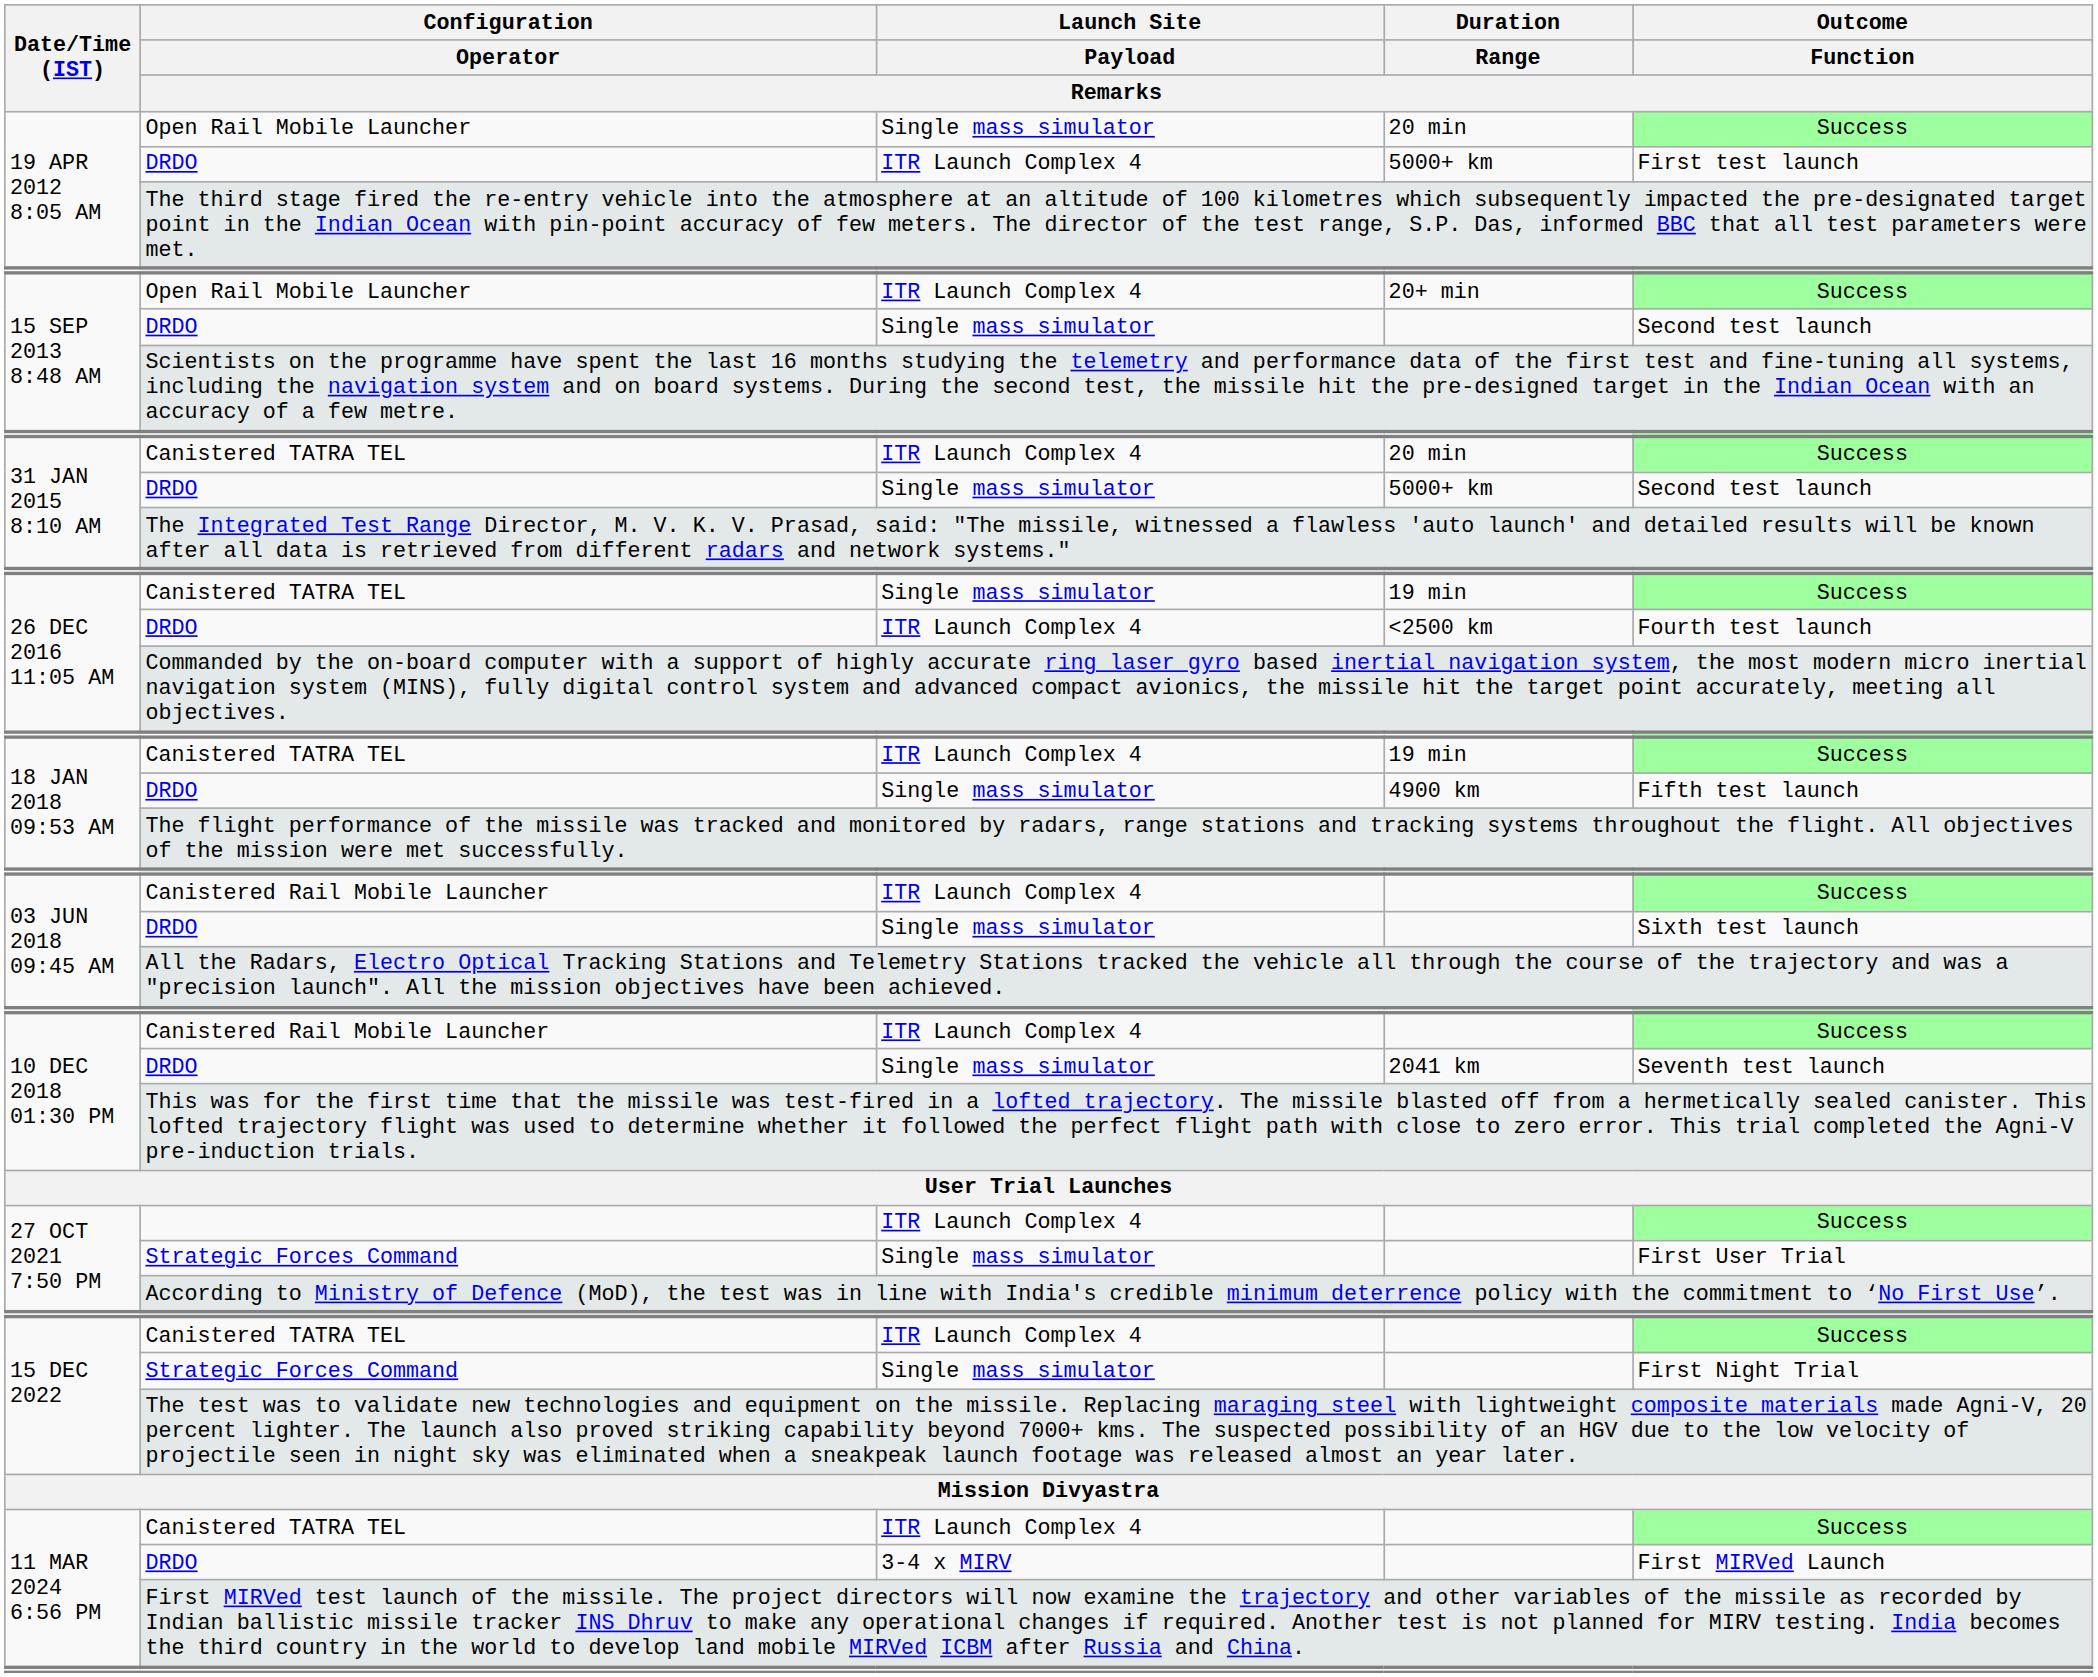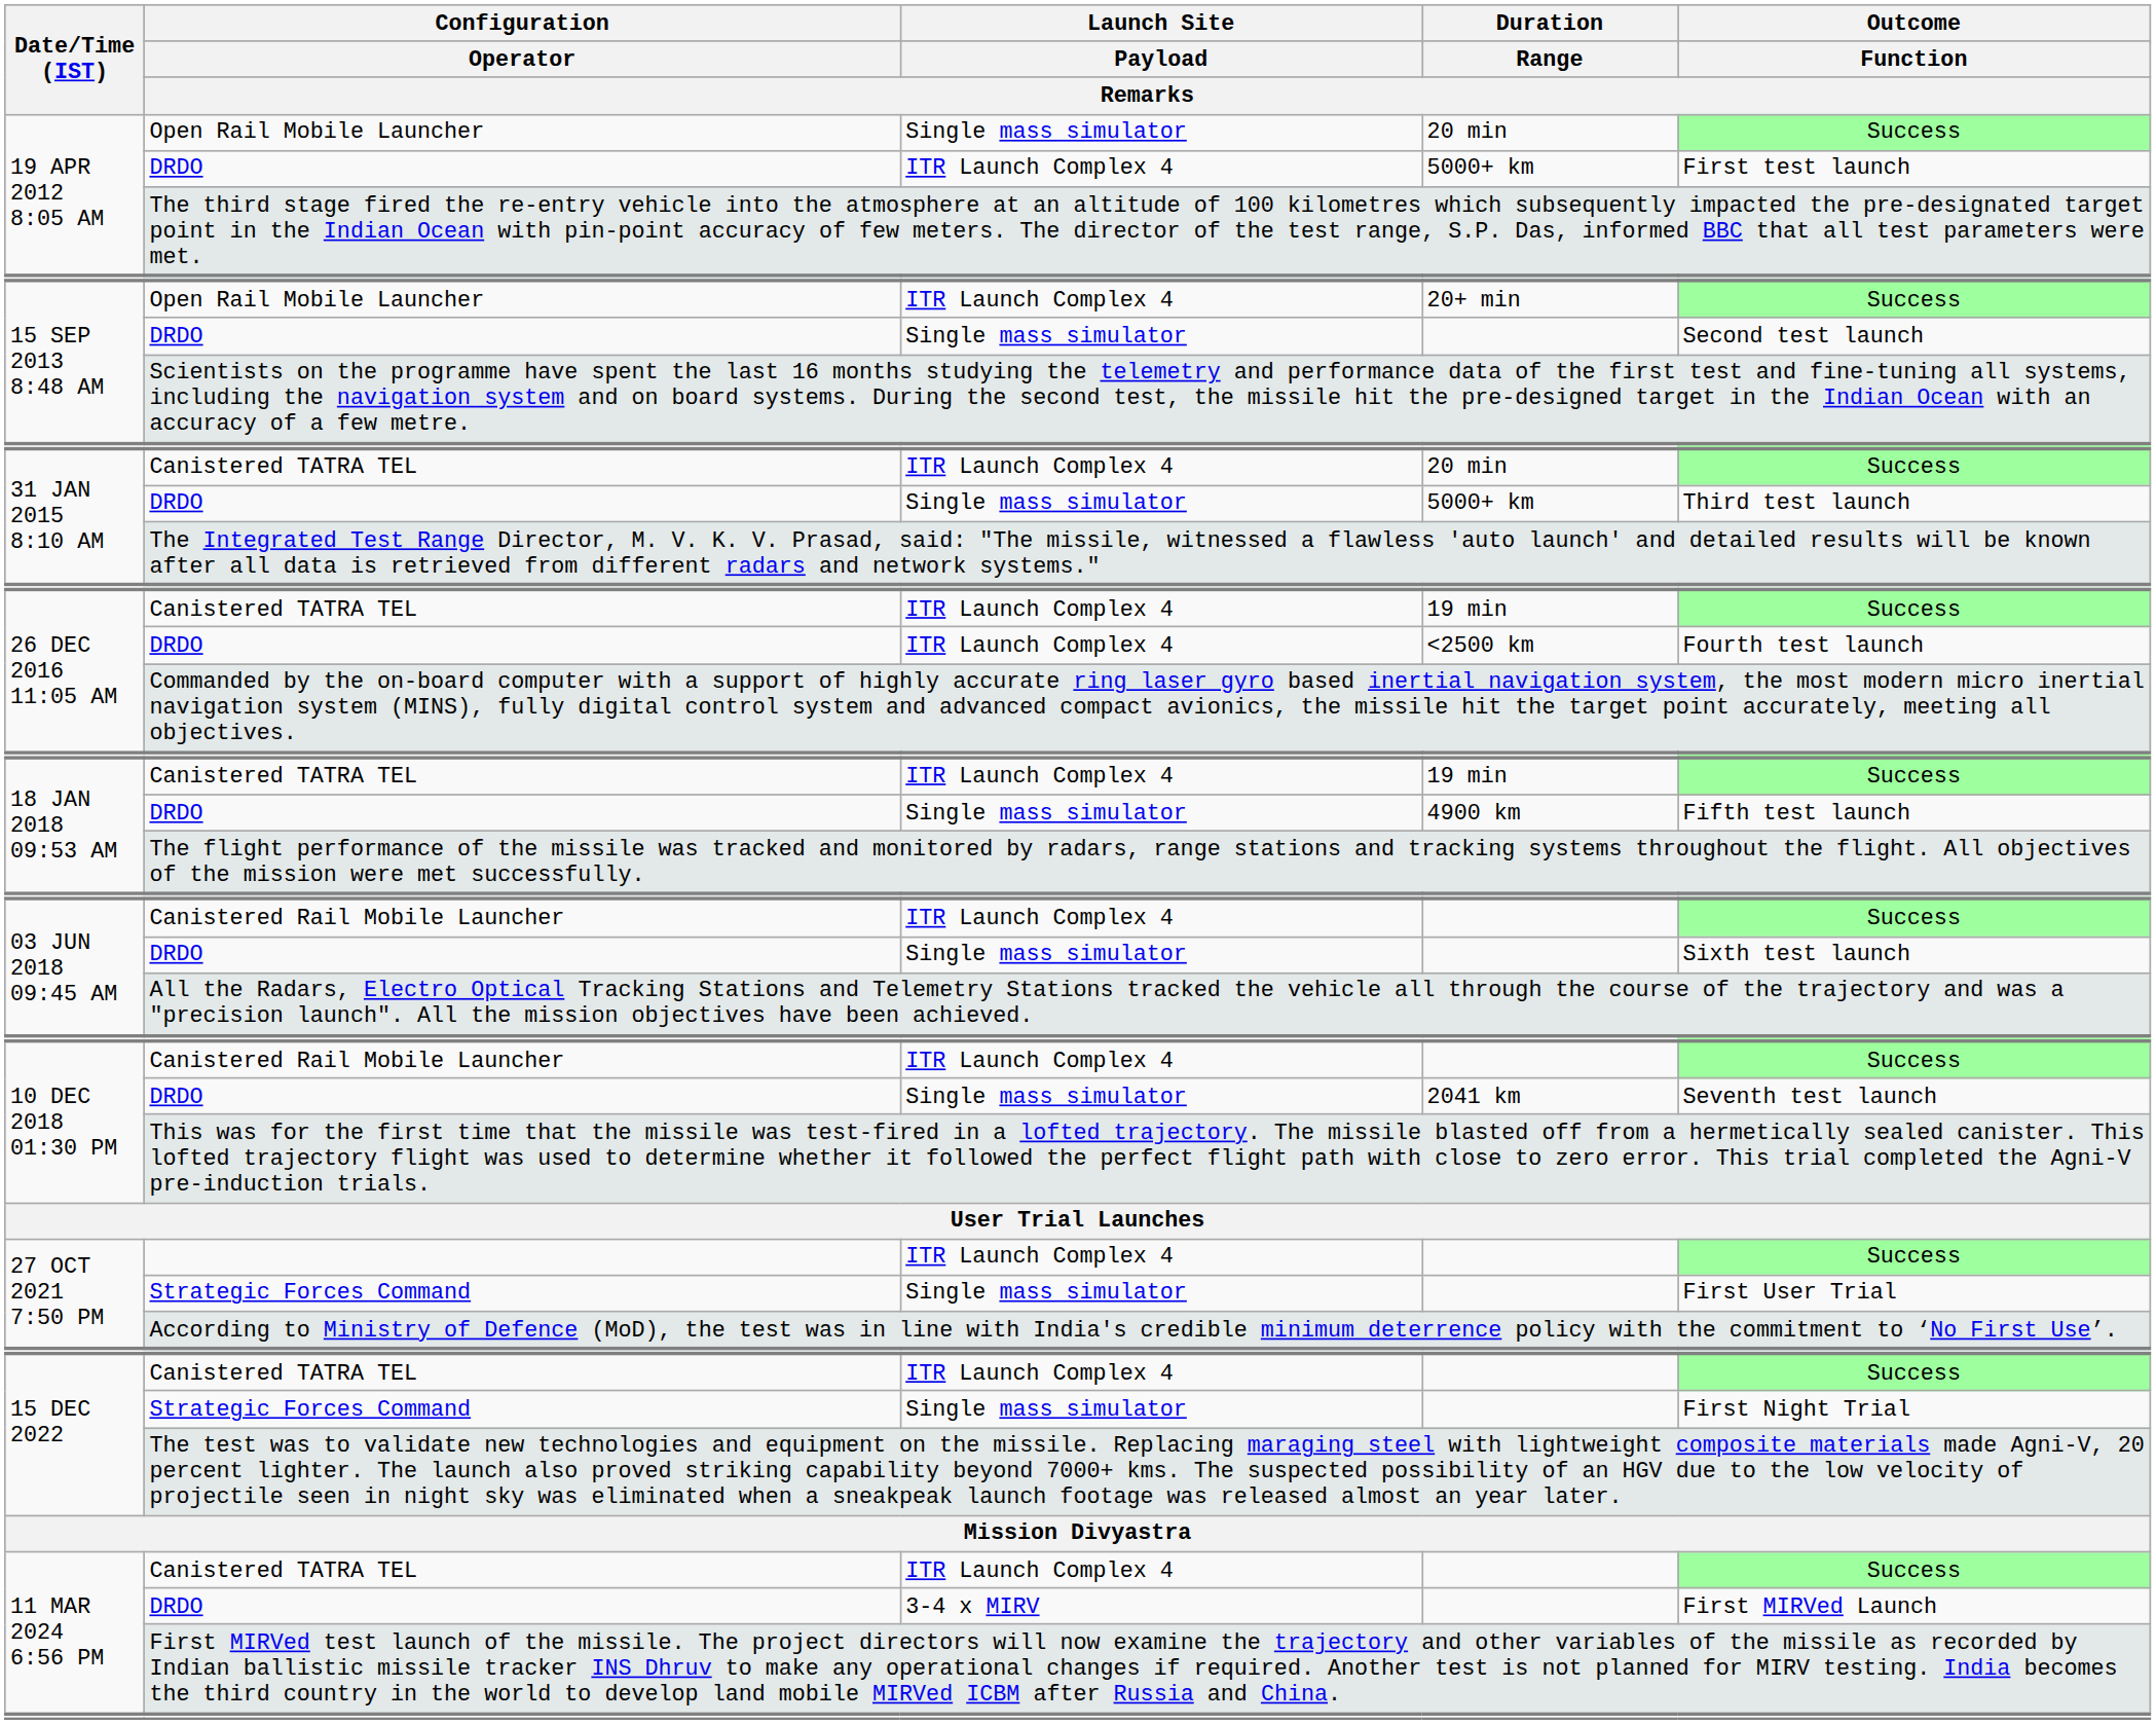 <table class="wikitable">
 <tr>
 <th rowspan="4">Date/Time<br>(<a href='#'>IST</a>)<br></th>
 <th>Configuration</th>
 <th rowspan="2">Launch Site</th>
 <th rowspan="2">Duration</th>
 <th rowspan="2">Outcome</th>
 </tr>
 <tr>
 <th rowspan="2">Operator</th>
 </tr>
 <tr>
 <th>Payload</th>
 <th>Range</th>
 <th>Function</th>
 </tr>
 <tr>
 <th colspan="4">Remarks</th>
 </tr>
 <tr>
 <td rowspan="3">19 APR 2012<br>8:05 AM<br></td>
 <td>Open Rail Mobile Launcher</td>
 <td>Single <a href='#'>mass simulator</a></td>
 <td>20 min</td>
 <td style="background: #9EFF9E; vertical-align: middle; text-align: center; " class="table-success">Success</td>
 </tr>
 <tr>
 <td><a href='#'>DRDO</a></td>
 <td><a href='#'>ITR</a> Launch Complex 4</td>
 <td>5000+ km</td>
 <td>First test launch</td>
 </tr>
 <tr style="border-bottom: double 5px grey">
 <td colspan="4" style="background-color:#e3e9e9;">The third stage fired the re-entry vehicle into the atmosphere at an altitude of 100 kilometres which subsequently impacted the pre-designated target point in the <a href='#'>Indian Ocean</a> with pin-point accuracy of few meters. The director of the test range, S.P. Das, informed <a href='#'>BBC</a> that all test parameters were met.</td>
 </tr>
 <tr>
 <td rowspan="3">15 SEP 2013<br>8:48 AM<br></td>
 <td>Open Rail Mobile Launcher</td>
 <td><a href='#'>ITR</a> Launch Complex 4</td>
 <td>20+ min</td>
 <td style="background: #9EFF9E; vertical-align: middle; text-align: center; " class="table-success">Success</td>
 </tr>
 <tr>
 <td><a href='#'>DRDO</a></td>
 <td>Single <a href='#'>mass simulator</a></td>
 <td></td>
 <td>Second test launch</td>
 </tr>
 <tr style="border-bottom: double 5px grey">
 <td colspan="4" style="background-color:#e3e9e9;">Scientists on the programme have spent the last 16 months studying the <a href='#'>telemetry</a> and performance data of the first test and fine-tuning all systems, including the <a href='#'>navigation system</a> and on board systems. During the second test, the missile hit the pre-designed target in the <a href='#'>Indian Ocean</a> with an accuracy of a few metre.</td>
 </tr>
 <tr>
 <td rowspan="3">31 JAN 2015<br>8:10 AM<br></td>
 <td>Canistered TATRA TEL</td>
 <td><a href='#'>ITR</a> Launch Complex 4</td>
 <td>20 min</td>
 <td style="background: #9EFF9E; vertical-align: middle; text-align: center; " class="table-success">Success</td>
 </tr>
 <tr>
 <td><a href='#'>DRDO</a></td>
 <td>Single <a href='#'>mass simulator</a></td>
 <td>5000+ km</td>
-<td>Second test launch</td>
+<td>Third test launch</td>
 </tr>
 <tr style="border-bottom: double 5px grey">
 <td colspan="4" style="background-color:#e3e9e9;">The <a href='#'>Integrated Test Range</a> Director, M. V. K. V. Prasad, said: "The missile, witnessed a flawless 'auto launch' and detailed results will be known after all data is retrieved from different <a href='#'>radars</a> and network systems."</td>
 </tr>
 <tr>
 <td rowspan="3">26 DEC 2016<br>11:05 AM<br></td>
 <td>Canistered TATRA TEL</td>
-<td>Single <a href='#'>mass simulator</a></td>
+<td><a href='#'>ITR</a> Launch Complex 4</td>
 <td>19 min</td>
 <td style="background: #9EFF9E; vertical-align: middle; text-align: center; " class="table-success">Success</td>
 </tr>
 <tr>
 <td><a href='#'>DRDO</a></td>
 <td><a href='#'>ITR</a> Launch Complex 4</td>
 <td><2500 km</td>
 <td>Fourth test launch</td>
 </tr>
 <tr style="border-bottom: double 5px grey">
 <td colspan="4" style="background-color:#e3e9e9;">Commanded by the on-board computer with a support of highly accurate <a href='#'>ring laser gyro</a> based <a href='#'>inertial navigation system</a>, the most modern micro inertial navigation system (MINS), fully digital control system and advanced compact avionics, the missile hit the target point accurately, meeting all objectives.</td>
 </tr>
 <tr>
 <td rowspan="3">18 JAN 2018<br>09:53 AM<br></td>
 <td>Canistered TATRA TEL</td>
 <td><a href='#'>ITR</a> Launch Complex 4</td>
 <td>19 min</td>
 <td style="background: #9EFF9E; vertical-align: middle; text-align: center; " class="table-success">Success</td>
 </tr>
 <tr>
 <td><a href='#'>DRDO</a></td>
 <td>Single <a href='#'>mass simulator</a></td>
 <td>4900 km</td>
 <td>Fifth test launch</td>
 </tr>
 <tr style="border-bottom: double 5px grey">
 <td colspan="4" style="background-color:#e3e9e9;">The flight performance of the missile was tracked and monitored by radars, range stations and tracking systems throughout the flight. All objectives of the mission were met successfully.</td>
 </tr>
 <tr>
 <td rowspan="3">03 JUN 2018<br>09:45 AM<br></td>
 <td>Canistered Rail Mobile Launcher</td>
 <td><a href='#'>ITR</a> Launch Complex 4</td>
 <td></td>
 <td style="background: #9EFF9E; vertical-align: middle; text-align: center; " class="table-success">Success</td>
 </tr>
 <tr>
 <td><a href='#'>DRDO</a></td>
 <td>Single <a href='#'>mass simulator</a></td>
 <td></td>
 <td>Sixth test launch</td>
 </tr>
 <tr style="border-bottom: double 5px grey">
 <td colspan="4" style="background-color:#e3e9e9;">All the Radars, <a href='#'>Electro Optical</a> Tracking Stations and Telemetry Stations tracked the vehicle all through the course of the trajectory and was a "precision launch". All the mission objectives have been achieved.</td>
 </tr>
 <tr>
 <td rowspan="3">10 DEC 2018<br>01:30 PM<br></td>
 <td>Canistered Rail Mobile Launcher</td>
 <td><a href='#'>ITR</a> Launch Complex 4</td>
 <td></td>
 <td style="background: #9EFF9E; vertical-align: middle; text-align: center; " class="table-success">Success</td>
 </tr>
 <tr>
 <td><a href='#'>DRDO</a></td>
 <td>Single <a href='#'>mass simulator</a></td>
 <td>2041 km</td>
 <td>Seventh test launch</td>
 </tr>
 <tr>
 <td colspan="4" style="background-color:#e3e9e9;">This was for the first time that the missile was test-fired in a <a href='#'>lofted trajectory</a>. The missile blasted off from a hermetically sealed canister. This lofted trajectory flight was used to determine whether it followed the perfect flight path with close to zero error. This trial completed the Agni-V pre-induction trials.</td>
 </tr>
 <tr>
 <th colspan="5">User Trial Launches</th>
 </tr>
 <tr>
 <td rowspan="3">27 OCT 2021<br>7:50 PM<br></td>
 <td></td>
 <td><a href='#'>ITR</a> Launch Complex 4</td>
 <td></td>
 <td style="background: #9EFF9E; vertical-align: middle; text-align: center; " class="table-success">Success</td>
 </tr>
 <tr>
 <td> <a href='#'>Strategic Forces Command</a></td>
 <td>Single <a href='#'>mass simulator</a></td>
 <td></td>
 <td>First User Trial</td>
 </tr>
 <tr style="border-bottom: double 5px grey">
 <td colspan="4" style="background-color:#e3e9e9;">According to <a href='#'>Ministry of Defence</a> (MoD), the test was in line with India's credible <a href='#'>minimum deterrence</a> policy with the commitment to ‘<a href='#'>No First Use</a>’.</td>
 </tr>
 <tr>
 <td rowspan="3">15 DEC 2022<br><br></td>
 <td>Canistered TATRA TEL</td>
 <td><a href='#'>ITR</a> Launch Complex 4</td>
 <td></td>
 <td style="background: #9EFF9E; vertical-align: middle; text-align: center; " class="table-success">Success</td>
 </tr>
 <tr>
 <td> <a href='#'>Strategic Forces Command</a></td>
 <td>Single <a href='#'>mass simulator</a></td>
 <td></td>
 <td>First Night Trial</td>
 </tr>
 <tr>
 <td colspan="4" style="background-color:#e3e9e9;">The test was to validate new technologies and equipment on the missile. Replacing <a href='#'>maraging steel</a> with lightweight <a href='#'>composite materials</a> made Agni-V, 20 percent lighter. The launch also proved striking capability beyond 7000+ kms. The suspected possibility of an HGV due to the low velocity of projectile seen in night sky was eliminated when a sneakpeak launch footage was released almost an year later.</td>
 </tr>
 <tr>
 <th colspan="5">Mission Divyastra</th>
 </tr>
 <tr>
 <td rowspan="3">11 MAR 2024<br>6:56 PM<br></td>
 <td>Canistered TATRA TEL</td>
 <td><a href='#'>ITR</a> Launch Complex 4</td>
 <td></td>
 <td style="background: #9EFF9E; vertical-align: middle; text-align: center; " class="table-success">Success</td>
 </tr>
 <tr>
 <td><a href='#'>DRDO</a></td>
 <td>3-4 x <a href='#'>MIRV</a></td>
 <td></td>
 <td>First <a href='#'>MIRVed</a> Launch</td>
 </tr>
 <tr style="border-bottom: double 5px grey">
 <td colspan="4" style="background-color:#e3e9e9;">First <a href='#'>MIRVed</a> test launch of the missile. The project directors will now examine the <a href='#'>trajectory</a> and other variables of the missile as recorded by Indian ballistic missile tracker <a href='#'>INS Dhruv</a> to make any operational changes if required. Another test is not planned for MIRV testing. <a href='#'>India</a> becomes the third country in the world to develop land mobile <a href='#'>MIRVed</a> <a href='#'>ICBM</a> after <a href='#'>Russia</a> and <a href='#'>China</a>.</td>
 </tr>
 </table>
